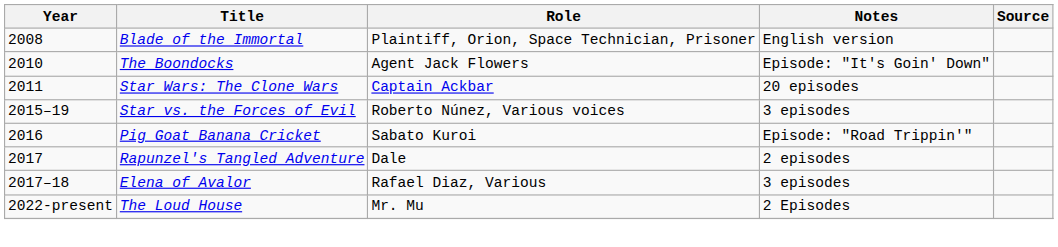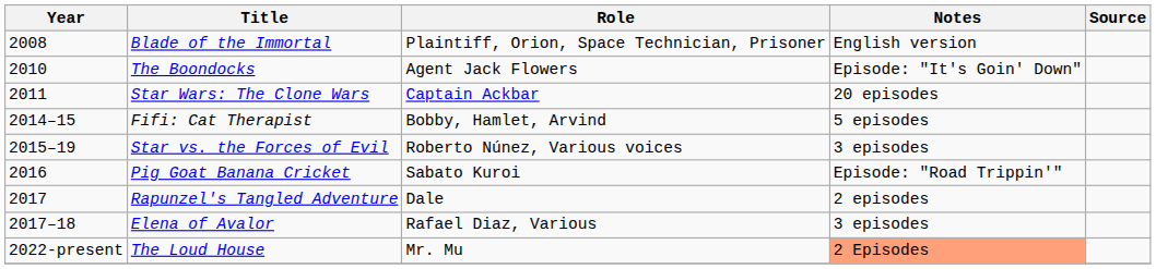 <table class="wikitable sortable plainrowheaders">
 <tr>
 <th>Year</th>
 <th>Title</th>
 <th>Role</th>
 <th class="unsortable">Notes</th>
 <th class="unsortable">Source</th>
 </tr>
 <tr>
 <td>2008</td>
 <td><em><a href='#'>Blade of the Immortal</a></em></td>
 <td>Plaintiff, Orion, Space Technician, Prisoner</td>
 <td>English version</td>
 <td></td>
 </tr>
 <tr>
 <td>2010</td>
 <td><em><a href='#'>The Boondocks</a></em></td>
 <td>Agent Jack Flowers</td>
 <td>Episode: "It's Goin' Down"</td>
 <td></td>
 </tr>
 <tr>
 <td>2011</td>
 <td><em><a href='#'>Star Wars: The Clone Wars</a></em></td>
 <td><a href='#'>Captain Ackbar</a></td>
 <td>20 episodes</td>
+<td></td>
+</tr>
+<tr>
+<td>2014–15</td>
+<td><em>Fifi: Cat Therapist</em></td>
+<td>Bobby, Hamlet, Arvind</td>
+<td>5 episodes</td>
 <td></td>
 </tr>
 <tr>
 <td>2015–19</td>
 <td><em><a href='#'>Star vs. the Forces of Evil</a></em></td>
 <td>Roberto Núnez, Various voices</td>
 <td>3 episodes</td>
 <td></td>
 </tr>
 <tr>
 <td>2016</td>
 <td><em><a href='#'>Pig Goat Banana Cricket</a></em></td>
 <td>Sabato Kuroi</td>
 <td>Episode: "Road Trippin'"</td>
 <td></td>
 </tr>
 <tr>
 <td>2017</td>
 <td><em><a href='#'>Rapunzel's Tangled Adventure</a></em></td>
 <td>Dale</td>
 <td>2 episodes</td>
 <td></td>
 </tr>
 <tr>
 <td>2017–18</td>
 <td><em><a href='#'>Elena of Avalor</a></em></td>
 <td>Rafael Diaz, Various</td>
 <td>3 episodes</td>
 <td></td>
 </tr>
 <tr>
 <td>2022-present</td>
 <td><em><a href='#'>The Loud House</a></em></td>
 <td>Mr. Mu</td>
-<td>2 Episodes</td>
+<td style="background: lightsalmon;">2 Episodes</td>
 <td></td>
 </tr>
 <tr>
 </tr>
 </table>
